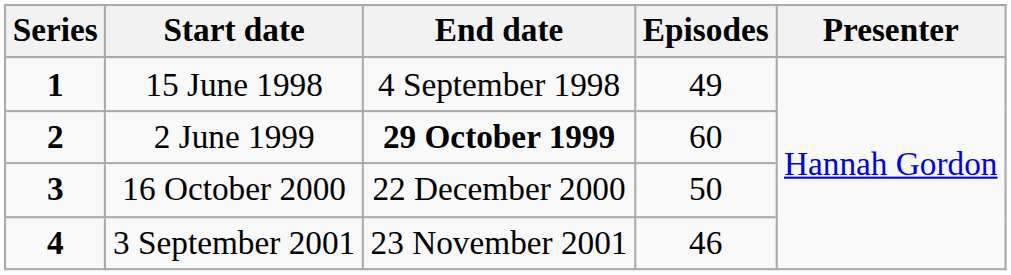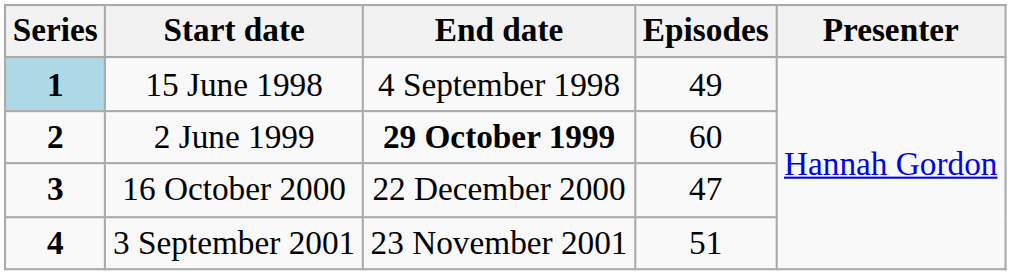 <table class="wikitable" style="text-align:center;">
 <tr>
 <th>Series</th>
 <th>Start date</th>
 <th>End date</th>
 <th>Episodes</th>
 <th>Presenter</th>
 </tr>
 <tr>
-<td><strong>1</strong></td>
+<td style="background: lightblue;"><strong>1</strong></td>
 <td>15 June 1998</td>
 <td>4 September 1998</td>
 <td>49</td>
 <td rowspan="4"=><a href='#'>Hannah Gordon</a></td>
 </tr>
 <tr>
 <td><strong>2</strong></td>
 <td>2 June 1999</td>
 <td><strong>29 October 1999</strong></td>
 <td>60</td>
 </tr>
 <tr>
 <td><strong>3</strong></td>
 <td>16 October 2000</td>
 <td>22 December 2000</td>
-<td>50</td>
+<td>47</td>
 </tr>
 <tr>
 <td><strong>4</strong></td>
 <td>3 September 2001</td>
 <td>23 November 2001</td>
-<td>46</td>
+<td>51</td>
 </tr>
 </table>
